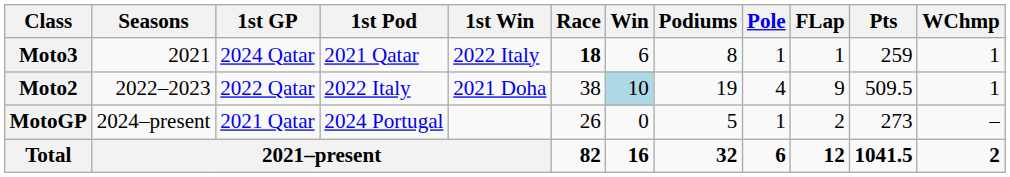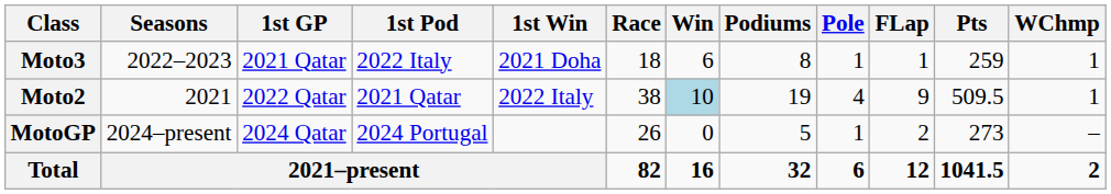 <table class="wikitable" style="text-align:right;">
 <tr>
 <th scope="col">Class</th>
 <th scope="col">Seasons</th>
 <th scope="col">1st GP</th>
 <th scope="col">1st Pod</th>
 <th scope="col">1st Win</th>
 <th scope="col">Race</th>
 <th scope="col">Win</th>
 <th scope="col">Podiums</th>
 <th scope="col"><a href='#'>Pole</a></th>
 <th scope="col">FLap</th>
 <th scope="col">Pts</th>
 <th scope="col">WChmp</th>
 </tr>
 <tr>
 <th scope="row">Moto3</th>
-<td>2021</td>
-<td style="text-align:left;"><a href='#'>2024 Qatar</a></td>
+<td>2022–2023</td>
 <td style="text-align:left;"><a href='#'>2021 Qatar</a></td>
 <td style="text-align:left;"><a href='#'>2022 Italy</a></td>
-<td><strong>18</strong></td>
+<td style="text-align:left;"><a href='#'>2021 Doha</a></td>
+<td>18</td>
 <td>6</td>
 <td>8</td>
 <td>1</td>
 <td>1</td>
 <td>259</td>
 <td>1</td>
 </tr>
 <tr>
 <th scope="row">Moto2</th>
-<td>2022–2023</td>
+<td>2021</td>
 <td style="text-align:left;"><a href='#'>2022 Qatar</a></td>
+<td style="text-align:left;"><a href='#'>2021 Qatar</a></td>
 <td style="text-align:left;"><a href='#'>2022 Italy</a></td>
-<td style="text-align:left;"><a href='#'>2021 Doha</a></td>
 <td>38</td>
 <td style="background: lightblue;">10</td>
 <td>19</td>
 <td>4</td>
 <td>9</td>
 <td>509.5</td>
 <td>1</td>
 </tr>
 <tr>
 <th scope="row">MotoGP</th>
 <td>2024–present</td>
-<td style="text-align:left;"><a href='#'>2021 Qatar</a></td>
+<td style="text-align:left;"><a href='#'>2024 Qatar</a></td>
 <td style="text-align:left;"><a href='#'>2024 Portugal</a></td>
 <td style="text-align:left;"></td>
 <td>26</td>
 <td>0</td>
 <td>5</td>
 <td>1</td>
 <td>2</td>
 <td>273</td>
 <td>–</td>
 </tr>
 <tr>
 <th scope="row">Total</th>
 <th colspan="4">2021–present</th>
 <td><strong>82</strong></td>
 <td><strong>16</strong></td>
 <td><strong>32</strong></td>
 <td><strong>6</strong></td>
 <td><strong>12</strong></td>
 <td><strong>1041.5</strong></td>
 <td><strong>2</strong></td>
 </tr>
 </table>
